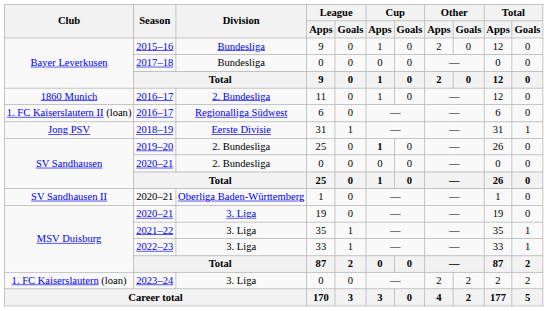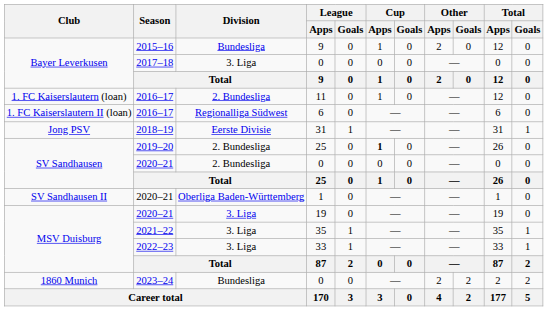 <table class="wikitable" style="text-align:center">
 <tr>
 <th rowspan="2">Club</th>
 <th rowspan="2">Season</th>
 <th rowspan="2">Division</th>
 <th colspan="2">League</th>
 <th colspan="2">Cup</th>
 <th colspan="2">Other</th>
 <th colspan="2">Total</th>
 </tr>
 <tr>
 <th>Apps</th>
 <th>Goals</th>
 <th>Apps</th>
 <th>Goals</th>
 <th>Apps</th>
 <th>Goals</th>
 <th>Apps</th>
 <th>Goals</th>
 </tr>
 <tr>
 <td rowspan="3"><a href='#'>Bayer Leverkusen</a></td>
 <td><a href='#'>2015–16</a></td>
 <td><a href='#'>Bundesliga</a></td>
 <td>9</td>
 <td>0</td>
 <td>1</td>
 <td>0</td>
 <td>2</td>
 <td>0</td>
 <td>12</td>
 <td>0</td>
 </tr>
 <tr>
 <td><a href='#'>2017–18</a></td>
-<td>Bundesliga</td>
+<td>3. Liga</td>
 <td>0</td>
 <td>0</td>
 <td>0</td>
 <td>0</td>
 <td colspan=2>—</td>
 <td>0</td>
 <td>0</td>
 </tr>
 <tr>
 <th colspan="2">Total</th>
 <th>9</th>
 <th>0</th>
 <th>1</th>
 <th>0</th>
 <th>2</th>
 <th>0</th>
 <th>12</th>
 <th>0</th>
 </tr>
 <tr>
-<td><a href='#'>1860 Munich</a></td>
+<td><a href='#'>1. FC Kaiserslautern</a> (loan)</td>
 <td><a href='#'>2016–17</a></td>
 <td><a href='#'>2. Bundesliga</a></td>
 <td>11</td>
 <td>0</td>
 <td>1</td>
 <td>0</td>
 <td colspan=2>—</td>
 <td>12</td>
 <td>0</td>
 </tr>
 <tr>
 <td><a href='#'>1. FC Kaiserslautern II</a> (loan)</td>
 <td><a href='#'>2016–17</a></td>
 <td><a href='#'>Regionalliga Südwest</a></td>
 <td>6</td>
 <td>0</td>
 <td colspan=2>—</td>
 <td colspan=2>—</td>
 <td>6</td>
 <td>0</td>
 </tr>
 <tr>
 <td><a href='#'>Jong PSV</a></td>
 <td><a href='#'>2018–19</a></td>
 <td><a href='#'>Eerste Divisie</a></td>
 <td>31</td>
 <td>1</td>
 <td colspan=2>—</td>
 <td colspan=2>—</td>
 <td>31</td>
 <td>1</td>
 </tr>
 <tr>
 <td rowspan=3><a href='#'>SV Sandhausen</a></td>
 <td><a href='#'>2019–20</a></td>
 <td>2. Bundesliga</td>
 <td>25</td>
 <td>0</td>
 <td><strong>1</strong></td>
 <td>0</td>
 <td colspan=2>—</td>
 <td>26</td>
 <td>0</td>
 </tr>
 <tr>
 <td><a href='#'>2020–21</a></td>
 <td>2. Bundesliga</td>
 <td>0</td>
 <td>0</td>
 <td>0</td>
 <td>0</td>
 <td colspan=2>—</td>
 <td>0</td>
 <td>0</td>
 </tr>
 <tr>
 <th colspan="2">Total</th>
 <th>25</th>
 <th>0</th>
 <th>1</th>
 <th>0</th>
 <th colspan=2>—</th>
 <th>26</th>
 <th>0</th>
 </tr>
 <tr>
 <td><a href='#'>SV Sandhausen II</a></td>
 <td>2020–21</td>
 <td><a href='#'>Oberliga Baden-Württemberg</a></td>
 <td>1</td>
 <td>0</td>
 <td colspan=2>—</td>
 <td colspan=2>—</td>
 <td>1</td>
 <td>0</td>
 </tr>
 <tr>
 <td rowspan="4"><a href='#'>MSV Duisburg</a></td>
 <td><a href='#'>2020–21</a></td>
 <td><a href='#'>3. Liga</a></td>
 <td>19</td>
 <td>0</td>
 <td colspan="2">—</td>
 <td colspan="2">—</td>
 <td>19</td>
 <td>0</td>
 </tr>
 <tr>
 <td><a href='#'>2021–22</a></td>
 <td>3. Liga</td>
 <td>35</td>
 <td>1</td>
 <td colspan="2">—</td>
 <td colspan="2">—</td>
 <td>35</td>
 <td>1</td>
 </tr>
 <tr>
 <td><a href='#'>2022–23</a></td>
 <td>3. Liga</td>
 <td>33</td>
 <td>1</td>
 <td colspan="2">—</td>
 <td colspan="2">—</td>
 <td>33</td>
 <td>1</td>
 </tr>
 <tr>
 <th colspan="2">Total</th>
 <th>87</th>
 <th>2</th>
 <th>0</th>
 <th>0</th>
 <th colspan="2">—</th>
 <th>87</th>
 <th>2</th>
 </tr>
 <tr>
-<td><a href='#'>1. FC Kaiserslautern</a> (loan)</td>
+<td><a href='#'>1860 Munich</a></td>
 <td><a href='#'>2023–24</a></td>
-<td>3. Liga</td>
+<td>Bundesliga</td>
 <td>0</td>
 <td>0</td>
 <td colspan="2">—</td>
 <td>2</td>
 <td>2</td>
 <td>2</td>
 <td>2</td>
 </tr>
 <tr>
 <th colspan="3">Career total</th>
 <th>170</th>
 <th>3</th>
 <th>3</th>
 <th>0</th>
 <th>4</th>
 <th>2</th>
 <th>177</th>
 <th>5</th>
 </tr>
 </table>
